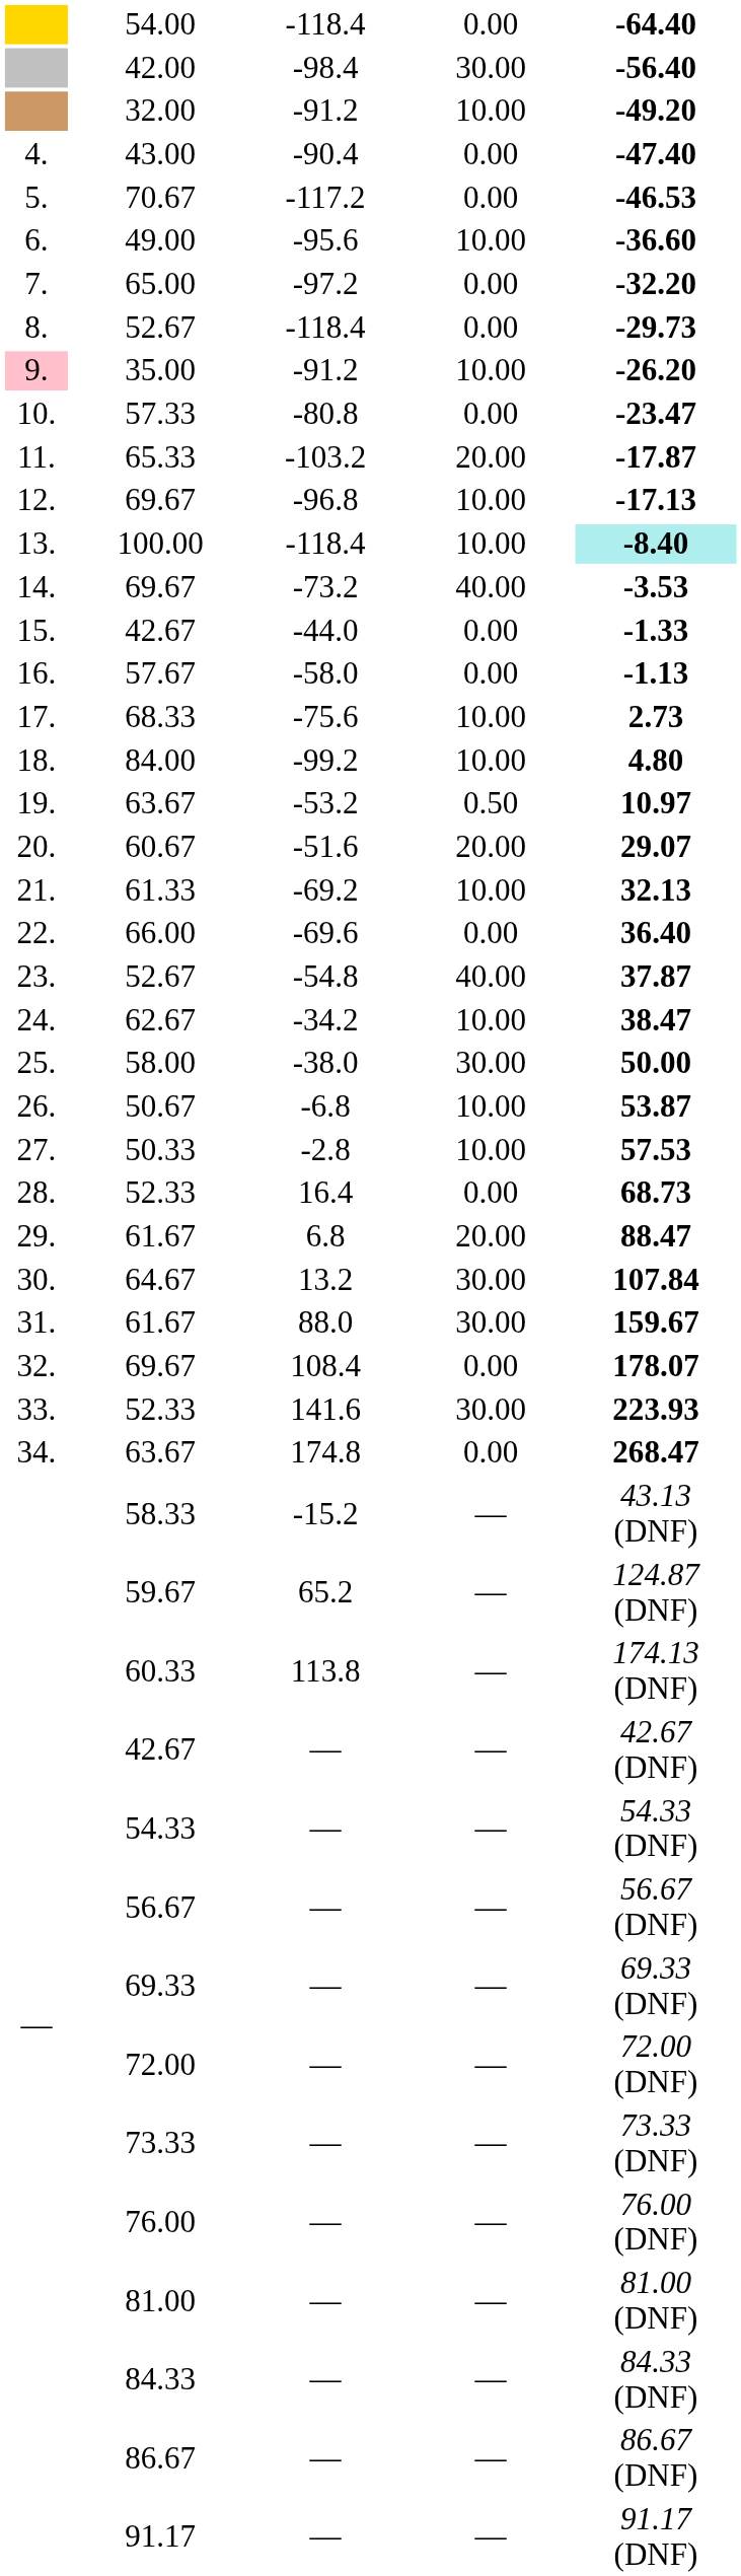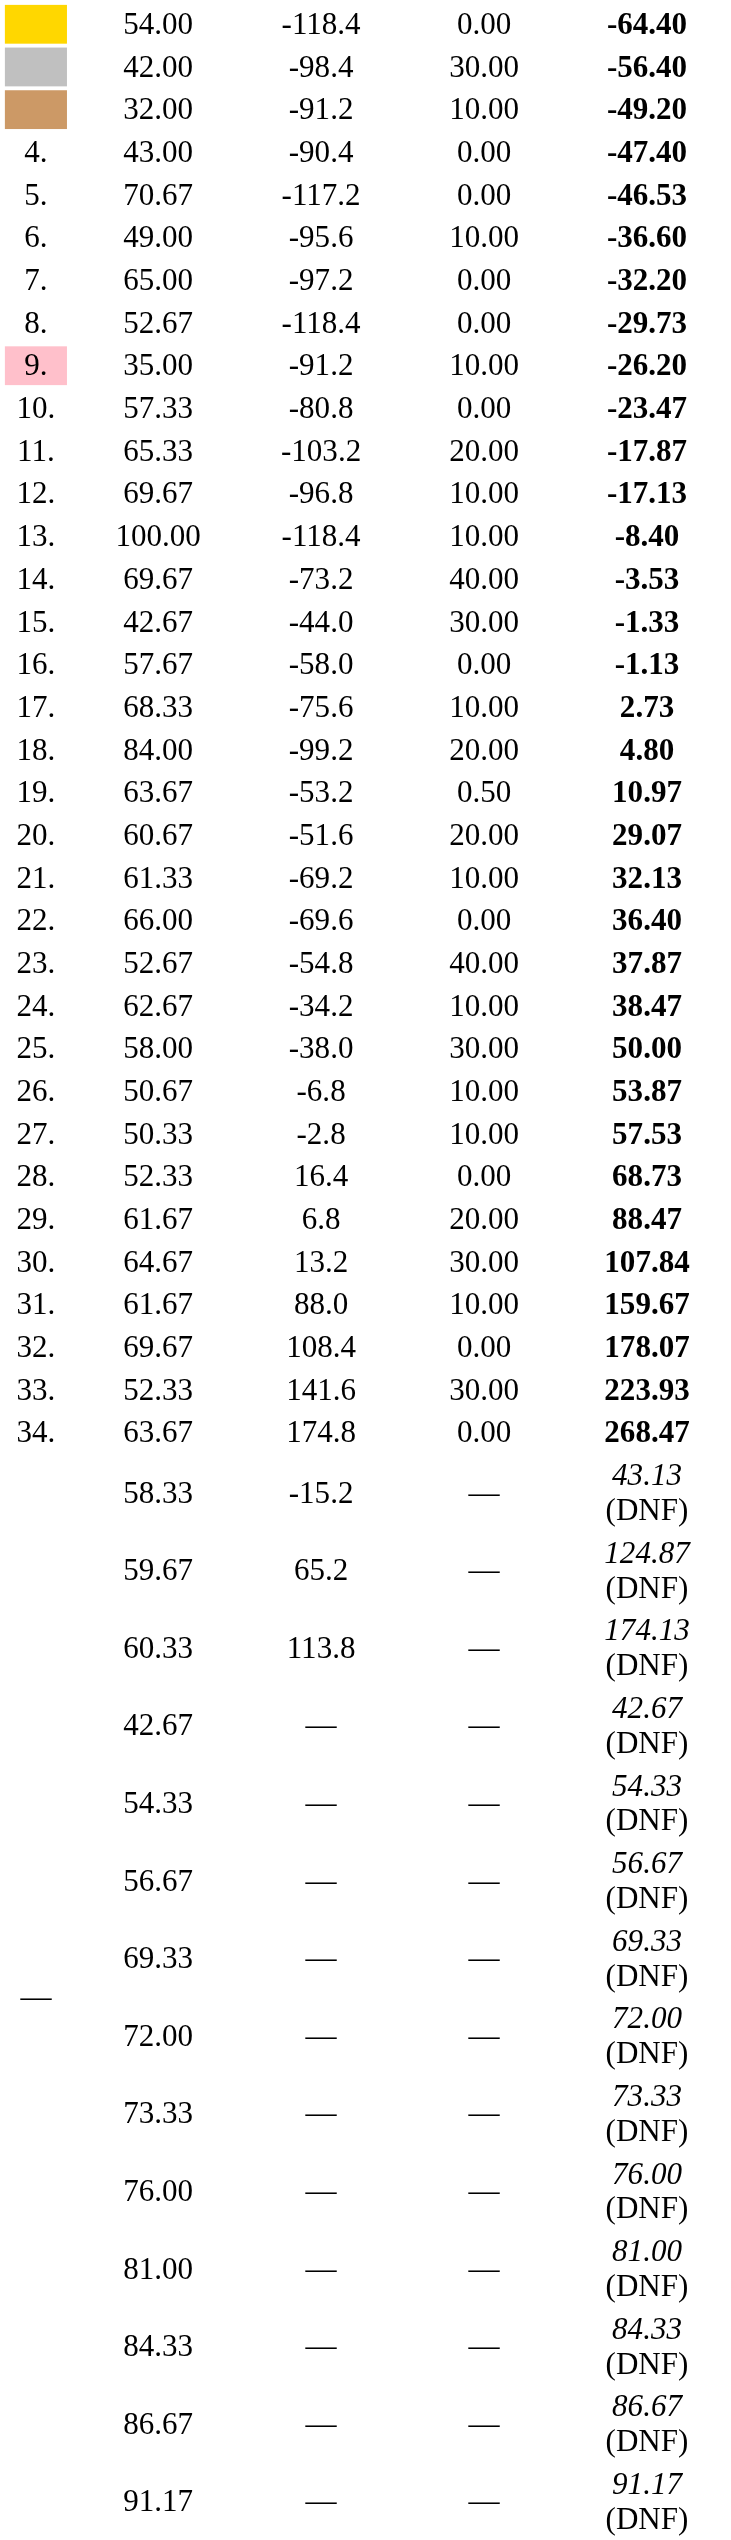 <table style="text-align:center">
 <tr>
 <td width=30 bgcolor=gold></td>
 <td align=left></td>
 <td width=80>54.00</td>
 <td width=80>-118.4</td>
 <td width=80>0.00</td>
 <td width=80><strong>-64.40</strong></td>
 </tr>
 <tr>
 <td bgcolor=silver></td>
 <td align=left></td>
 <td>42.00</td>
 <td>-98.4</td>
 <td>30.00</td>
 <td><strong>-56.40</strong></td>
 </tr>
 <tr>
 <td bgcolor=cc9966></td>
 <td align=left></td>
 <td>32.00</td>
 <td>-91.2</td>
 <td>10.00</td>
 <td><strong>-49.20</strong></td>
 </tr>
 <tr>
 <td>4.</td>
 <td align=left></td>
 <td>43.00</td>
 <td>-90.4</td>
 <td>0.00</td>
 <td><strong>-47.40</strong></td>
 </tr>
 <tr>
 <td>5.</td>
 <td align=left></td>
 <td>70.67</td>
 <td>-117.2</td>
 <td>0.00</td>
 <td><strong>-46.53</strong></td>
 </tr>
 <tr>
 <td>6.</td>
 <td align=left></td>
 <td>49.00</td>
 <td>-95.6</td>
 <td>10.00</td>
 <td><strong>-36.60</strong></td>
 </tr>
 <tr>
 <td>7.</td>
 <td align=left></td>
 <td>65.00</td>
 <td>-97.2</td>
 <td>0.00</td>
 <td><strong>-32.20</strong></td>
 </tr>
 <tr>
 <td>8.</td>
 <td align=left></td>
 <td>52.67</td>
 <td>-118.4</td>
 <td>0.00</td>
 <td><strong>-29.73</strong></td>
 </tr>
 <tr>
 <td style="background: pink;">9.</td>
 <td align=left></td>
 <td>35.00</td>
 <td>-91.2</td>
 <td>10.00</td>
 <td><strong>-26.20</strong></td>
 </tr>
 <tr>
 <td>10.</td>
 <td align=left></td>
 <td>57.33</td>
 <td>-80.8</td>
 <td>0.00</td>
 <td><strong>-23.47</strong></td>
 </tr>
 <tr>
 <td>11.</td>
 <td align=left></td>
 <td>65.33</td>
 <td>-103.2</td>
 <td>20.00</td>
 <td><strong>-17.87</strong></td>
 </tr>
 <tr>
 <td>12.</td>
 <td align=left></td>
 <td>69.67</td>
 <td>-96.8</td>
 <td>10.00</td>
 <td><strong>-17.13</strong></td>
 </tr>
 <tr>
 <td>13.</td>
 <td align=left></td>
 <td>100.00</td>
 <td>-118.4</td>
 <td>10.00</td>
-<td style="background: paleturquoise;"><strong>-8.40</strong></td>
+<td><strong>-8.40</strong></td>
 </tr>
 <tr>
 <td>14.</td>
 <td align=left></td>
 <td>69.67</td>
 <td>-73.2</td>
 <td>40.00</td>
 <td><strong>-3.53</strong></td>
 </tr>
 <tr>
 <td>15.</td>
 <td align=left></td>
 <td>42.67</td>
 <td>-44.0</td>
-<td>0.00</td>
+<td>30.00</td>
 <td><strong>-1.33</strong></td>
 </tr>
 <tr>
 <td>16.</td>
 <td align=left></td>
 <td>57.67</td>
 <td>-58.0</td>
 <td>0.00</td>
 <td><strong>-1.13</strong></td>
 </tr>
 <tr>
 <td>17.</td>
 <td align=left></td>
 <td>68.33</td>
 <td>-75.6</td>
 <td>10.00</td>
 <td><strong>2.73</strong></td>
 </tr>
 <tr>
 <td>18.</td>
 <td align=left></td>
 <td>84.00</td>
 <td>-99.2</td>
-<td>10.00</td>
+<td>20.00</td>
 <td><strong>4.80</strong></td>
 </tr>
 <tr>
 <td>19.</td>
 <td align=left></td>
 <td>63.67</td>
 <td>-53.2</td>
 <td>0.50</td>
 <td><strong>10.97</strong></td>
 </tr>
 <tr>
 <td>20.</td>
 <td align=left></td>
 <td>60.67</td>
 <td>-51.6</td>
 <td>20.00</td>
 <td><strong>29.07</strong></td>
 </tr>
 <tr>
 <td>21.</td>
 <td align=left></td>
 <td>61.33</td>
 <td>-69.2</td>
 <td>10.00</td>
 <td><strong>32.13</strong></td>
 </tr>
 <tr>
 <td>22.</td>
 <td align=left></td>
 <td>66.00</td>
 <td>-69.6</td>
 <td>0.00</td>
 <td><strong>36.40</strong></td>
 </tr>
 <tr>
 <td>23.</td>
 <td align=left></td>
 <td>52.67</td>
 <td>-54.8</td>
 <td>40.00</td>
 <td><strong>37.87</strong></td>
 </tr>
 <tr>
 <td>24.</td>
 <td align=left></td>
 <td>62.67</td>
 <td>-34.2</td>
 <td>10.00</td>
 <td><strong>38.47</strong></td>
 </tr>
 <tr>
 <td>25.</td>
 <td align=left></td>
 <td>58.00</td>
 <td>-38.0</td>
 <td>30.00</td>
 <td><strong>50.00</strong></td>
 </tr>
 <tr>
 <td>26.</td>
 <td align=left></td>
 <td>50.67</td>
 <td>-6.8</td>
 <td>10.00</td>
 <td><strong>53.87</strong></td>
 </tr>
 <tr>
 <td>27.</td>
 <td align=left></td>
 <td>50.33</td>
 <td>-2.8</td>
 <td>10.00</td>
 <td><strong>57.53</strong></td>
 </tr>
 <tr>
 <td>28.</td>
 <td align=left></td>
 <td>52.33</td>
 <td>16.4</td>
 <td>0.00</td>
 <td><strong>68.73</strong></td>
 </tr>
 <tr>
 <td>29.</td>
 <td align=left></td>
 <td>61.67</td>
 <td>6.8</td>
 <td>20.00</td>
 <td><strong>88.47</strong></td>
 </tr>
 <tr>
 <td>30.</td>
 <td align=left></td>
 <td>64.67</td>
 <td>13.2</td>
 <td>30.00</td>
 <td><strong>107.84</strong></td>
 </tr>
 <tr>
 <td>31.</td>
 <td align=left></td>
 <td>61.67</td>
 <td>88.0</td>
-<td>30.00</td>
+<td>10.00</td>
 <td><strong>159.67</strong></td>
 </tr>
 <tr>
 <td>32.</td>
 <td align=left></td>
 <td>69.67</td>
 <td>108.4</td>
 <td>0.00</td>
 <td><strong>178.07</strong></td>
 </tr>
 <tr>
 <td>33.</td>
 <td align=left></td>
 <td>52.33</td>
 <td>141.6</td>
 <td>30.00</td>
 <td><strong>223.93</strong></td>
 </tr>
 <tr>
 <td>34.</td>
 <td align=left></td>
 <td>63.67</td>
 <td>174.8</td>
 <td>0.00</td>
 <td><strong>268.47</strong></td>
 </tr>
 <tr>
 <td rowspan=14>—</td>
 <td align=left></td>
 <td>58.33</td>
 <td>-15.2</td>
 <td>—</td>
 <td><em>43.13</em> (DNF)</td>
 </tr>
 <tr>
 <td align=left></td>
 <td>59.67</td>
 <td>65.2</td>
 <td>—</td>
 <td><em>124.87</em> (DNF)</td>
 </tr>
 <tr>
 <td align=left></td>
 <td>60.33</td>
 <td>113.8</td>
 <td>—</td>
 <td><em>174.13</em> (DNF)</td>
 </tr>
 <tr>
 <td align=left></td>
 <td>42.67</td>
 <td>—</td>
 <td>—</td>
 <td><em>42.67</em> (DNF)</td>
 </tr>
 <tr>
 <td align=left></td>
 <td>54.33</td>
 <td>—</td>
 <td>—</td>
 <td><em>54.33</em> (DNF)</td>
 </tr>
 <tr>
 <td align=left></td>
 <td>56.67</td>
 <td>—</td>
 <td>—</td>
 <td><em>56.67</em> (DNF)</td>
 </tr>
 <tr>
 <td align=left></td>
 <td>69.33</td>
 <td>—</td>
 <td>—</td>
 <td><em>69.33</em> (DNF)</td>
 </tr>
 <tr>
 <td align=left></td>
 <td>72.00</td>
 <td>—</td>
 <td>—</td>
 <td><em>72.00</em> (DNF)</td>
 </tr>
 <tr>
 <td align=left></td>
 <td>73.33</td>
 <td>—</td>
 <td>—</td>
 <td><em>73.33</em> (DNF)</td>
 </tr>
 <tr>
 <td align=left></td>
 <td>76.00</td>
 <td>—</td>
 <td>—</td>
 <td><em>76.00</em> (DNF)</td>
 </tr>
 <tr>
 <td align=left></td>
 <td>81.00</td>
 <td>—</td>
 <td>—</td>
 <td><em>81.00</em> (DNF)</td>
 </tr>
 <tr>
 <td align=left></td>
 <td>84.33</td>
 <td>—</td>
 <td>—</td>
 <td><em>84.33</em> (DNF)</td>
 </tr>
 <tr>
 <td align=left></td>
 <td>86.67</td>
 <td>—</td>
 <td>—</td>
 <td><em>86.67</em> (DNF)</td>
 </tr>
 <tr>
 <td align=left></td>
 <td>91.17</td>
 <td>—</td>
 <td>—</td>
 <td><em>91.17</em> (DNF)</td>
 </tr>
 </table>
